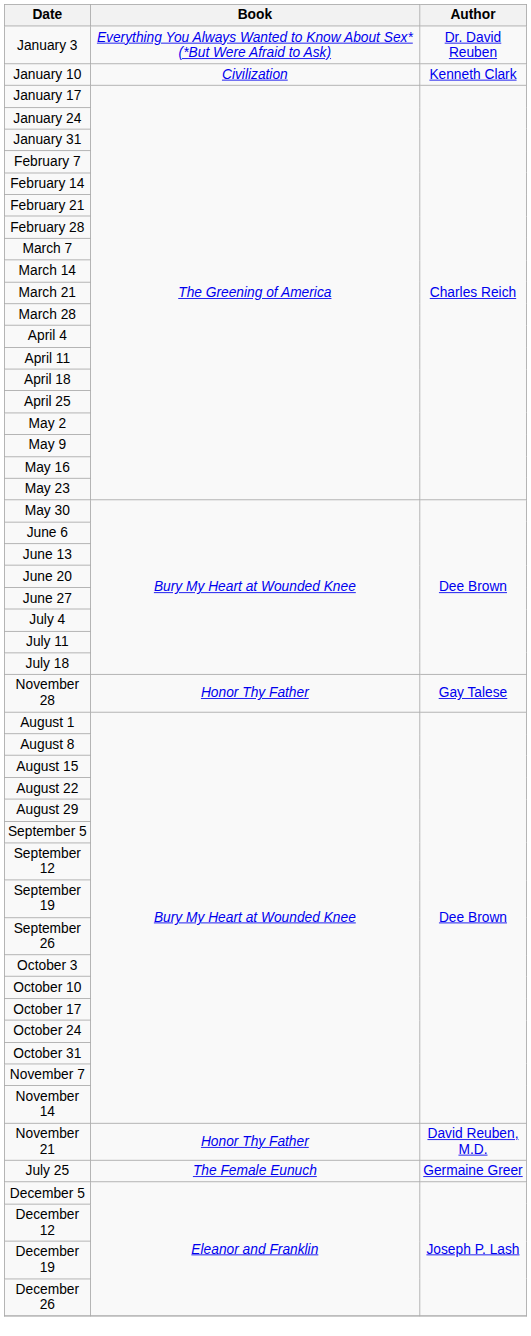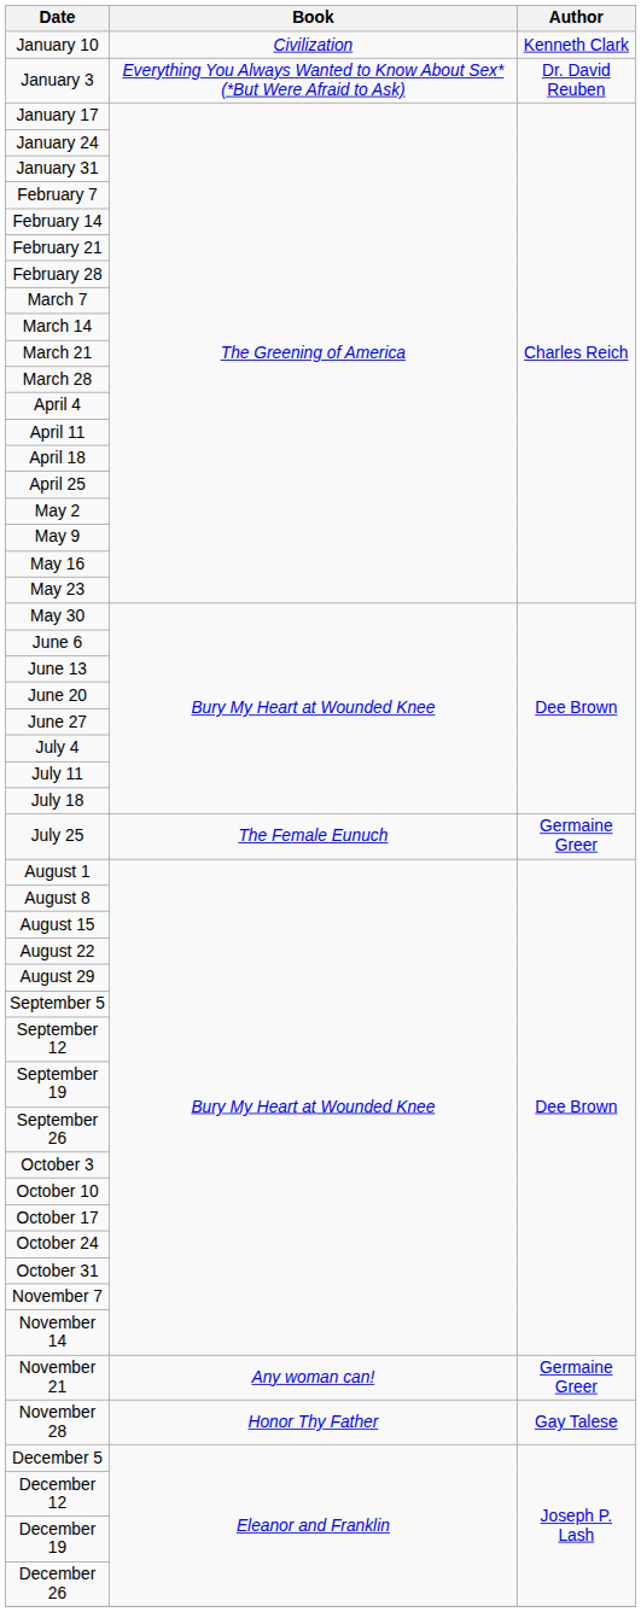 <table class="wikitable sortable" style="text-align: center">
 <tr>
 <th>Date</th>
 <th>Book</th>
 <th>Author</th>
 </tr>
 <tr>
+<td>January 10</td>
+<td><em><a href='#'>Civilization</a></em></td>
+<td><a href='#'>Kenneth Clark</a></td>
+</tr>
+<tr>
 <td>January 3</td>
 <td><em><a href='#'>Everything You Always Wanted to Know About Sex* (*But Were Afraid to Ask)</a></em></td>
 <td><a href='#'>Dr. David Reuben</a></td>
-</tr>
-<tr>
-<td>January 10</td>
-<td><em><a href='#'>Civilization</a></em></td>
-<td><a href='#'>Kenneth Clark</a></td>
 </tr>
 <tr>
 <td>January 17</td>
 <td rowspan=19><em><a href='#'>The Greening of America</a></em></td>
 <td rowspan=19><a href='#'>Charles Reich</a></td>
 </tr>
 <tr>
 <td>January 24</td>
 </tr>
 <tr>
 <td>January 31</td>
 </tr>
 <tr>
 <td>February 7</td>
 </tr>
 <tr>
 <td>February 14</td>
 </tr>
 <tr>
 <td>February 21</td>
 </tr>
 <tr>
 <td>February 28</td>
 </tr>
 <tr>
 <td>March 7</td>
 </tr>
 <tr>
 <td>March 14</td>
 </tr>
 <tr>
 <td>March 21</td>
 </tr>
 <tr>
 <td>March 28</td>
 </tr>
 <tr>
 <td>April 4</td>
 </tr>
 <tr>
 <td>April 11</td>
 </tr>
 <tr>
 <td>April 18</td>
 </tr>
 <tr>
 <td>April 25</td>
 </tr>
 <tr>
 <td>May 2</td>
 </tr>
 <tr>
 <td>May 9</td>
 </tr>
 <tr>
 <td>May 16</td>
 </tr>
 <tr>
 <td>May 23</td>
 </tr>
 <tr>
 <td>May 30</td>
 <td rowspan=8><em><a href='#'>Bury My Heart at Wounded Knee</a></em></td>
 <td rowspan=8><a href='#'>Dee Brown</a></td>
 </tr>
 <tr>
 <td>June 6</td>
 </tr>
 <tr>
 <td>June 13</td>
 </tr>
 <tr>
 <td>June 20</td>
 </tr>
 <tr>
 <td>June 27</td>
 </tr>
 <tr>
 <td>July 4</td>
 </tr>
 <tr>
 <td>July 11</td>
 </tr>
 <tr>
 <td>July 18</td>
 </tr>
 <tr>
-<td>November 28</td>
-<td><em><a href='#'>Honor Thy Father</a></em></td>
-<td><a href='#'>Gay Talese</a></td>
+<td>July 25</td>
+<td><em><a href='#'>The Female Eunuch</a></em></td>
+<td><a href='#'>Germaine Greer</a></td>
 </tr>
 <tr>
 <td>August 1</td>
 <td rowspan=16><em><a href='#'>Bury My Heart at Wounded Knee</a></em></td>
 <td rowspan=16><a href='#'>Dee Brown</a></td>
 </tr>
 <tr>
 <td>August 8</td>
 </tr>
 <tr>
 <td>August 15</td>
 </tr>
 <tr>
 <td>August 22</td>
 </tr>
 <tr>
 <td>August 29</td>
 </tr>
 <tr>
 <td>September 5</td>
 </tr>
 <tr>
 <td>September 12</td>
 </tr>
 <tr>
 <td>September 19</td>
 </tr>
 <tr>
 <td>September 26</td>
 </tr>
 <tr>
 <td>October 3</td>
 </tr>
 <tr>
 <td>October 10</td>
 </tr>
 <tr>
 <td>October 17</td>
 </tr>
 <tr>
 <td>October 24</td>
 </tr>
 <tr>
 <td>October 31</td>
 </tr>
 <tr>
 <td>November 7</td>
 </tr>
 <tr>
 <td>November 14</td>
 </tr>
 <tr>
 <td>November 21</td>
-<td><em><a href='#'>Honor Thy Father</a></em></td>
-<td><a href='#'>David Reuben, M.D.</a></td>
+<td><em><a href='#'>Any woman can!</a></em></td>
+<td><a href='#'>Germaine Greer</a></td>
 </tr>
 <tr>
-<td>July 25</td>
-<td><em><a href='#'>The Female Eunuch</a></em></td>
-<td><a href='#'>Germaine Greer</a></td>
+<td>November 28</td>
+<td><em><a href='#'>Honor Thy Father</a></em></td>
+<td><a href='#'>Gay Talese</a></td>
 </tr>
 <tr>
 <td>December 5</td>
 <td rowspan=4><em><a href='#'>Eleanor and Franklin</a></em></td>
 <td rowspan=4><a href='#'>Joseph P. Lash</a></td>
 </tr>
 <tr>
 <td>December 12</td>
 </tr>
 <tr>
 <td>December 19</td>
 </tr>
 <tr>
 <td>December 26</td>
 </tr>
 <tr>
 </tr>
 </table>
